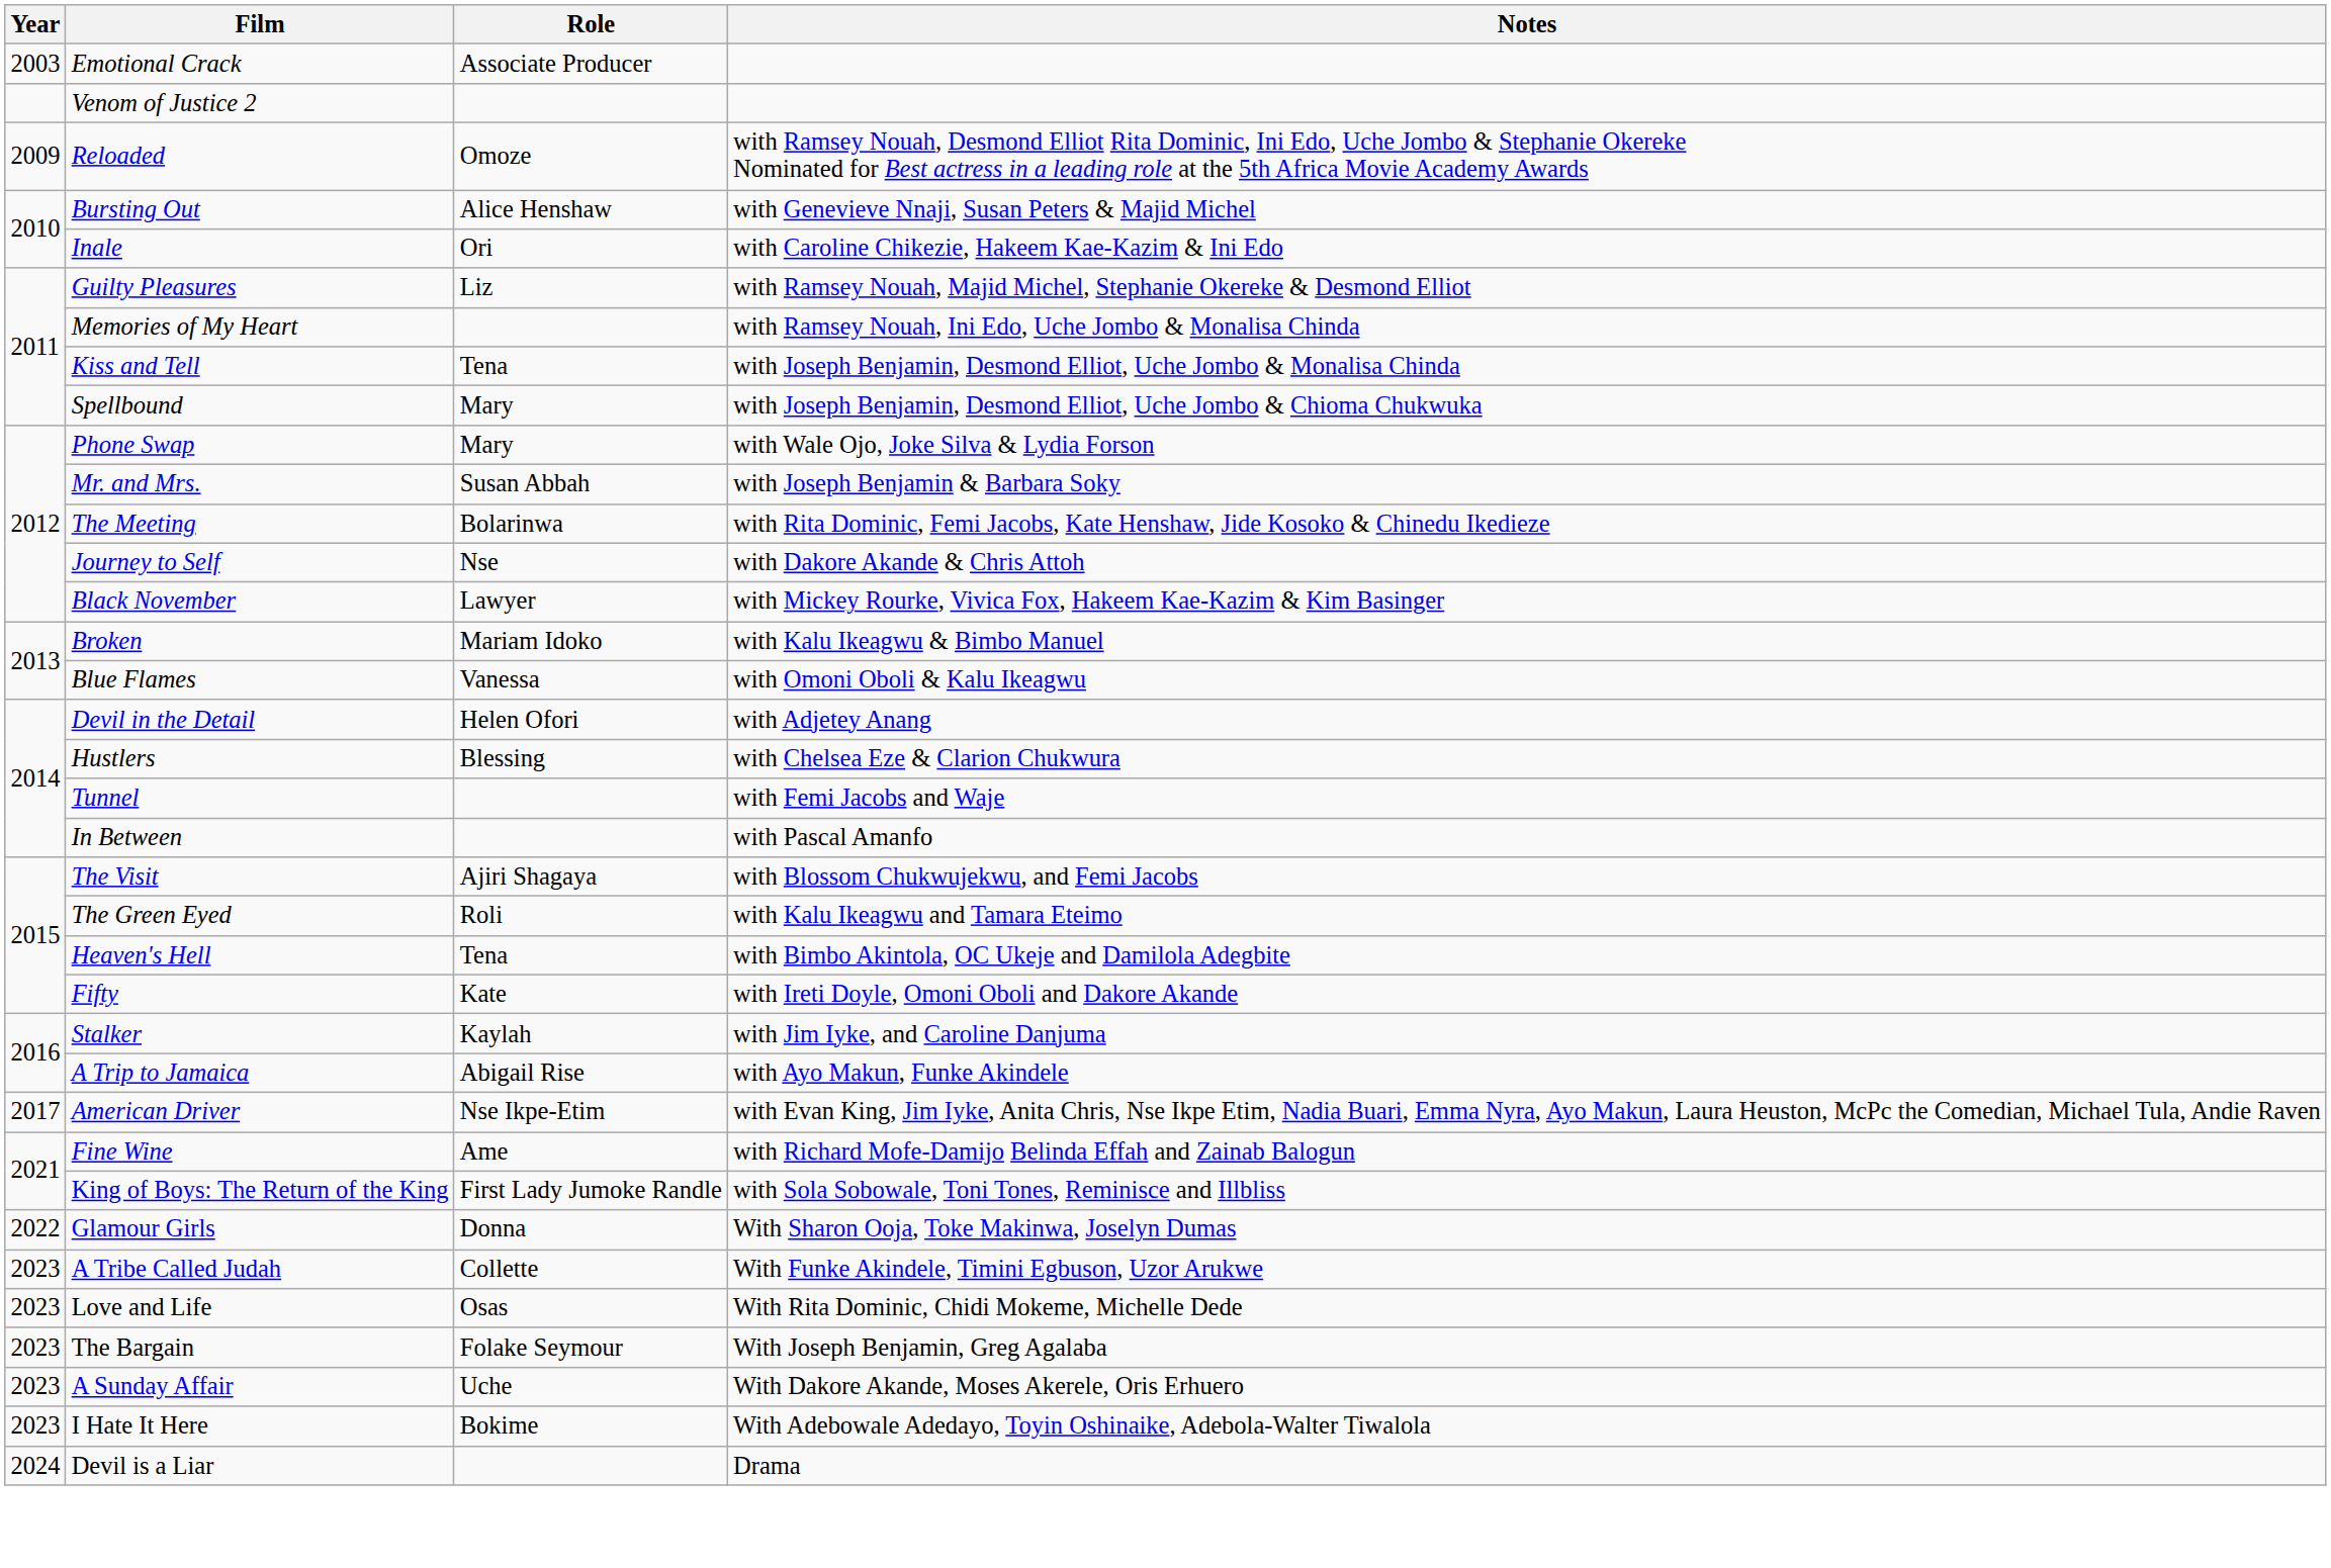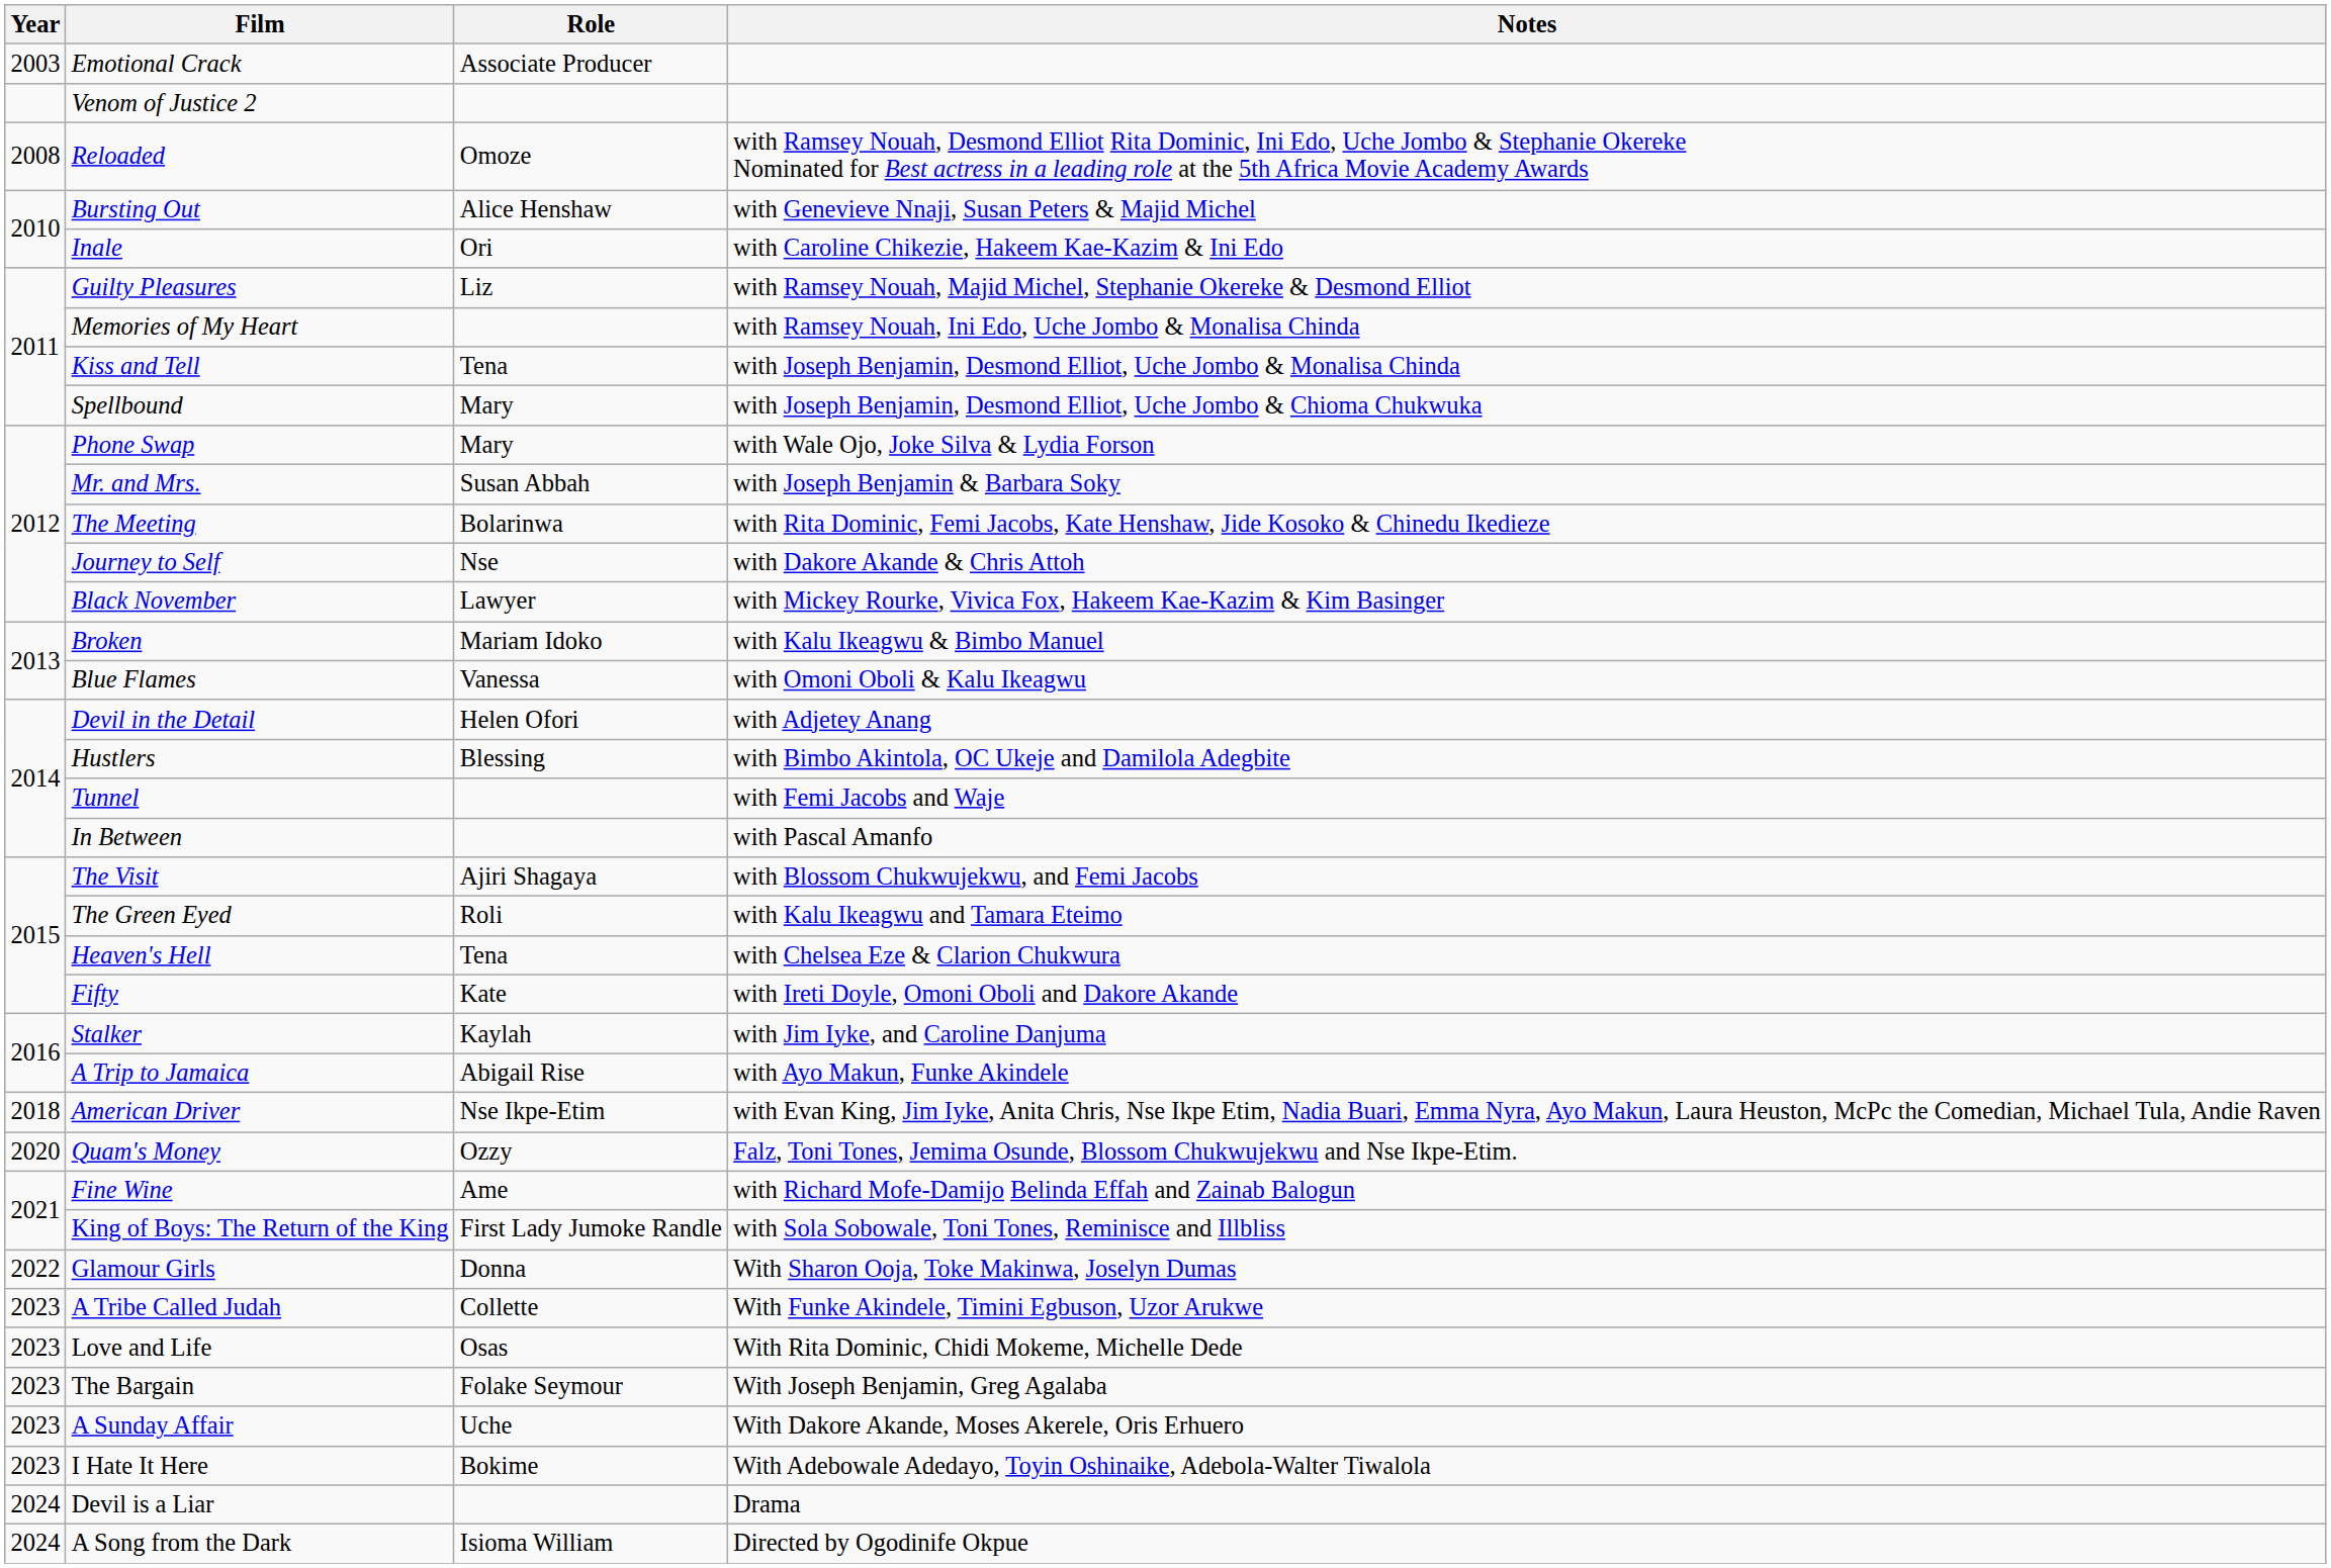 <table class="wikitable">
 <tr align="center">
 <th>Year</th>
 <th>Film</th>
 <th>Role</th>
 <th>Notes</th>
 </tr>
 <tr>
 <td rowspan="1">2003</td>
 <td><em>Emotional Crack</em></td>
 <td>Associate Producer</td>
 <td></td>
 </tr>
 <tr>
 <td rowspan="1"></td>
 <td><em>Venom of Justice 2</em></td>
 <td></td>
 <td></td>
 </tr>
 <tr>
-<td rowspan="1">2009</td>
+<td rowspan="1">2008</td>
 <td><em><a href='#'>Reloaded</a></em></td>
 <td>Omoze</td>
 <td>with <a href='#'>Ramsey Nouah</a>, <a href='#'>Desmond Elliot</a> <a href='#'>Rita Dominic</a>, <a href='#'>Ini Edo</a>, <a href='#'>Uche Jombo</a> & <a href='#'>Stephanie Okereke</a>  <br> Nominated for <em><a href='#'>Best actress in a leading role</a></em> at the <a href='#'>5th Africa Movie Academy Awards</a></td>
 </tr>
 <tr>
 <td rowspan="2">2010</td>
 <td><em><a href='#'>Bursting Out</a></em></td>
 <td>Alice Henshaw</td>
 <td>with <a href='#'>Genevieve Nnaji</a>, <a href='#'>Susan Peters</a> & <a href='#'>Majid Michel</a></td>
 </tr>
 <tr>
 <td><em><a href='#'>Inale</a></em></td>
 <td>Ori</td>
 <td>with <a href='#'>Caroline Chikezie</a>, <a href='#'>Hakeem Kae-Kazim</a> & <a href='#'>Ini Edo</a></td>
 </tr>
 <tr>
 <td rowspan="4">2011</td>
 <td><em><a href='#'>Guilty Pleasures</a></em></td>
 <td>Liz</td>
 <td>with <a href='#'>Ramsey Nouah</a>, <a href='#'>Majid Michel</a>, <a href='#'>Stephanie Okereke</a> & <a href='#'>Desmond Elliot</a></td>
 </tr>
 <tr>
 <td><em>Memories of My Heart</em></td>
 <td></td>
 <td>with <a href='#'>Ramsey Nouah</a>, <a href='#'>Ini Edo</a>, <a href='#'>Uche Jombo</a> & <a href='#'>Monalisa Chinda</a></td>
 </tr>
 <tr>
 <td><em><a href='#'>Kiss and Tell</a></em></td>
 <td>Tena</td>
 <td>with <a href='#'>Joseph Benjamin</a>, <a href='#'>Desmond Elliot</a>, <a href='#'>Uche Jombo</a> & <a href='#'>Monalisa Chinda</a></td>
 </tr>
 <tr>
 <td><em>Spellbound</em></td>
 <td>Mary</td>
 <td>with <a href='#'>Joseph Benjamin</a>, <a href='#'>Desmond Elliot</a>, <a href='#'>Uche Jombo</a> & <a href='#'>Chioma Chukwuka</a></td>
 </tr>
 <tr>
 <td rowspan="5">2012</td>
 <td><em><a href='#'>Phone Swap</a></em></td>
 <td>Mary</td>
 <td>with Wale Ojo, <a href='#'>Joke Silva</a> & <a href='#'>Lydia Forson</a></td>
 </tr>
 <tr>
 <td><em><a href='#'>Mr. and Mrs.</a></em></td>
 <td>Susan Abbah</td>
 <td>with <a href='#'>Joseph Benjamin</a> & <a href='#'>Barbara Soky</a></td>
 </tr>
 <tr>
 <td><em><a href='#'>The Meeting</a></em></td>
 <td>Bolarinwa</td>
 <td>with <a href='#'>Rita Dominic</a>, <a href='#'>Femi Jacobs</a>, <a href='#'>Kate Henshaw</a>, <a href='#'>Jide Kosoko</a> & <a href='#'>Chinedu Ikedieze</a></td>
 </tr>
 <tr>
 <td><em><a href='#'>Journey to Self</a></em></td>
 <td>Nse</td>
 <td>with <a href='#'>Dakore Akande</a> & <a href='#'>Chris Attoh</a></td>
 </tr>
 <tr>
 <td><em><a href='#'>Black November</a></em></td>
 <td>Lawyer</td>
 <td>with <a href='#'>Mickey Rourke</a>, <a href='#'>Vivica Fox</a>, <a href='#'>Hakeem Kae-Kazim</a> & <a href='#'>Kim Basinger</a></td>
 </tr>
 <tr>
 <td rowspan="2">2013</td>
 <td><em><a href='#'>Broken</a></em></td>
 <td>Mariam Idoko</td>
 <td>with <a href='#'>Kalu Ikeagwu</a> & <a href='#'>Bimbo Manuel</a></td>
 </tr>
 <tr>
 <td><em>Blue Flames</em></td>
 <td>Vanessa</td>
 <td>with <a href='#'>Omoni Oboli</a> & <a href='#'>Kalu Ikeagwu</a></td>
 </tr>
 <tr>
 <td rowspan="4">2014</td>
 <td><em><a href='#'>Devil in the Detail</a></em></td>
 <td>Helen Ofori</td>
 <td>with <a href='#'>Adjetey Anang</a></td>
 </tr>
 <tr>
 <td><em>Hustlers</em></td>
 <td>Blessing</td>
-<td>with <a href='#'>Chelsea Eze</a> & <a href='#'>Clarion Chukwura</a></td>
+<td>with <a href='#'>Bimbo Akintola</a>, <a href='#'>OC Ukeje</a> and <a href='#'>Damilola Adegbite</a></td>
 </tr>
 <tr>
 <td><em><a href='#'>Tunnel</a></em></td>
 <td></td>
 <td>with <a href='#'>Femi Jacobs</a> and <a href='#'>Waje</a></td>
 </tr>
 <tr>
 <td><em>In Between</em></td>
 <td></td>
 <td>with Pascal Amanfo</td>
 </tr>
 <tr>
 <td rowspan="4">2015</td>
 <td><em><a href='#'>The Visit</a></em></td>
 <td>Ajiri Shagaya</td>
 <td>with <a href='#'>Blossom Chukwujekwu</a>, and <a href='#'>Femi Jacobs</a></td>
 </tr>
 <tr>
 <td><em>The Green Eyed</em></td>
 <td>Roli</td>
 <td>with <a href='#'>Kalu Ikeagwu</a> and <a href='#'>Tamara Eteimo</a></td>
 </tr>
 <tr>
 <td><em><a href='#'>Heaven's Hell</a></em></td>
 <td>Tena</td>
-<td>with <a href='#'>Bimbo Akintola</a>, <a href='#'>OC Ukeje</a> and <a href='#'>Damilola Adegbite</a></td>
+<td>with <a href='#'>Chelsea Eze</a> & <a href='#'>Clarion Chukwura</a></td>
 </tr>
 <tr>
 <td><em><a href='#'>Fifty</a></em></td>
 <td>Kate</td>
 <td>with <a href='#'>Ireti Doyle</a>, <a href='#'>Omoni Oboli</a> and <a href='#'>Dakore Akande</a></td>
 </tr>
 <tr>
 <td rowspan="2">2016</td>
 <td><em><a href='#'>Stalker</a></em></td>
 <td>Kaylah</td>
 <td>with <a href='#'>Jim Iyke</a>, and <a href='#'>Caroline Danjuma</a></td>
 </tr>
 <tr>
 <td><em><a href='#'>A Trip to Jamaica</a></em></td>
 <td>Abigail Rise</td>
 <td>with <a href='#'>Ayo Makun</a>, <a href='#'>Funke Akindele</a></td>
 </tr>
 <tr>
-<td>2017</td>
+<td>2018</td>
 <td><em><a href='#'>American Driver</a></em></td>
 <td>Nse Ikpe-Etim</td>
 <td>with Evan King, <a href='#'>Jim Iyke</a>, Anita Chris, Nse Ikpe Etim, <a href='#'>Nadia Buari</a>, <a href='#'>Emma Nyra</a>, <a href='#'>Ayo Makun</a>, Laura Heuston, McPc the Comedian, Michael Tula, Andie Raven</td>
+</tr>
+<tr>
+<td>2020</td>
+<td><em><a href='#'>Quam's Money</a></em></td>
+<td>Ozzy</td>
+<td><a href='#'>Falz</a>, <a href='#'>Toni Tones</a>, <a href='#'>Jemima Osunde</a>, <a href='#'>Blossom Chukwujekwu</a> and Nse Ikpe-Etim.</td>
 </tr>
 <tr>
 <td rowspan="2">2021</td>
 <td><em><a href='#'>Fine Wine</a></td>
 <td>Ame</td>
 <td>with <a href='#'>Richard Mofe-Damijo</a> <a href='#'>Belinda Effah</a> and <a href='#'>Zainab Balogun</a></td>
 </tr>
 <tr>
 <td></em><a href='#'>King of Boys: The Return of the King</a><em></td>
 <td>First Lady Jumoke Randle</td>
 <td>with <a href='#'>Sola Sobowale</a>, <a href='#'>Toni Tones</a>, <a href='#'>Reminisce</a> and <a href='#'>Illbliss</a></td>
 </tr>
 <tr>
 <td>2022</td>
 <td><a href='#'></em>Glamour Girls<em></a></td>
 <td>Donna</td>
 <td>With <a href='#'>Sharon Ooja</a>, <a href='#'>Toke Makinwa</a>, <a href='#'>Joselyn Dumas</a></td>
 </tr>
 <tr>
 <td>2023</td>
 <td></em><a href='#'>A Tribe Called Judah</a><em></td>
 <td>Collette</td>
 <td>With <a href='#'>Funke Akindele</a>, <a href='#'>Timini Egbuson</a>, <a href='#'>Uzor Arukwe</a></td>
 </tr>
 <tr>
 <td>2023</td>
 <td></em>Love and Life<em></td>
 <td>Osas</td>
 <td>With Rita Dominic, Chidi Mokeme, Michelle Dede</td>
 </tr>
 <tr>
 <td>2023</td>
 <td></em>The Bargain<em></td>
 <td>Folake Seymour</td>
 <td>With Joseph Benjamin, Greg Agalaba</td>
 </tr>
 <tr>
 <td>2023</td>
 <td></em><a href='#'>A Sunday Affair</a><em></td>
 <td>Uche</td>
 <td>With Dakore Akande, Moses Akerele, Oris Erhuero</td>
 </tr>
 <tr>
 <td>2023</td>
 <td></em>I Hate It Here<em></td>
 <td>Bokime</td>
 <td>With Adebowale Adedayo, <a href='#'>Toyin Oshinaike</a>, Adebola-Walter Tiwalola</td>
 </tr>
 <tr>
 <td>2024</td>
 <td></em>Devil is a Liar<em></td>
 <td></td>
 <td>Drama</td>
 </tr>
+<tr>
+<td>2024</td>
+<td></em>A Song from the Dark<em></td>
+<td>Isioma William</td>
+<td>Directed by Ogodinife Okpue</td>
+</tr>
 </table>
